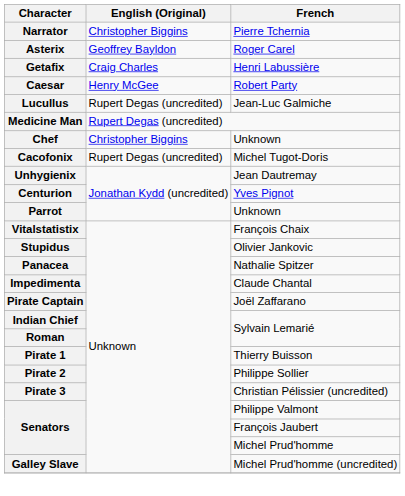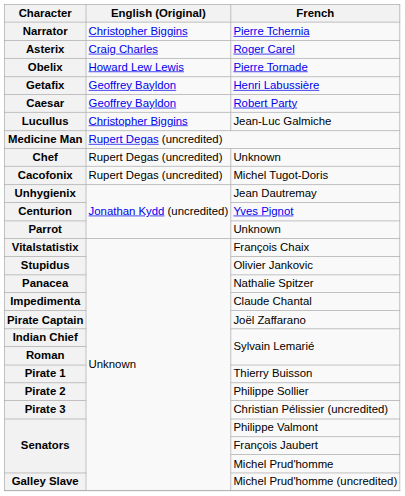 <table class="wikitable">
 <tr>
 <th>Character</th>
 <th>English (Original)</th>
 <th>French</th>
 </tr>
 <tr>
 <th>Narrator</th>
 <td><a href='#'>Christopher Biggins</a></td>
 <td><a href='#'>Pierre Tchernia</a></td>
 </tr>
 <tr>
 <th>Asterix</th>
-<td><a href='#'>Geoffrey Bayldon</a></td>
+<td><a href='#'>Craig Charles</a></td>
 <td><a href='#'>Roger Carel</a></td>
 </tr>
 <tr>
+<th>Obelix</th>
+<td><a href='#'>Howard Lew Lewis</a></td>
+<td><a href='#'>Pierre Tornade</a></td>
+</tr>
+<tr>
 <th>Getafix</th>
-<td><a href='#'>Craig Charles</a></td>
+<td><a href='#'>Geoffrey Bayldon</a></td>
 <td><a href='#'>Henri Labussière</a></td>
 </tr>
 <tr>
 <th>Caesar</th>
-<td><a href='#'>Henry McGee</a></td>
+<td><a href='#'>Geoffrey Bayldon</a></td>
 <td><a href='#'>Robert Party</a></td>
 </tr>
 <tr>
 <th>Lucullus</th>
-<td>Rupert Degas (uncredited)</td>
+<td><a href='#'>Christopher Biggins</a></td>
 <td>Jean-Luc Galmiche</td>
 </tr>
 <tr>
 <th>Medicine Man</th>
 <td colspan="2"><a href='#'>Rupert Degas</a> (uncredited)</td>
 </tr>
 <tr>
 <th>Chef</th>
-<td><a href='#'>Christopher Biggins</a></td>
+<td>Rupert Degas (uncredited)</td>
 <td>Unknown</td>
 </tr>
 <tr>
 <th>Cacofonix</th>
 <td>Rupert Degas (uncredited)</td>
 <td>Michel Tugot-Doris</td>
 </tr>
 <tr>
 <th>Unhygienix</th>
 <td rowspan="3"><a href='#'>Jonathan Kydd</a> (uncredited)</td>
 <td>Jean Dautremay</td>
 </tr>
 <tr>
 <th>Centurion</th>
 <td><a href='#'>Yves Pignot</a></td>
 </tr>
 <tr>
 <th>Parrot</th>
 <td>Unknown</td>
 </tr>
 <tr>
 <th>Vitalstatistix</th>
 <td rowspan="14">Unknown</td>
 <td>François Chaix</td>
 </tr>
 <tr>
 <th>Stupidus</th>
 <td>Olivier Jankovic</td>
 </tr>
 <tr>
 <th>Panacea</th>
 <td>Nathalie Spitzer</td>
 </tr>
 <tr>
 <th>Impedimenta</th>
 <td>Claude Chantal</td>
 </tr>
 <tr>
 <th>Pirate Captain</th>
 <td>Joël Zaffarano</td>
 </tr>
 <tr>
 <th>Indian Chief</th>
 <td rowspan="2">Sylvain Lemarié</td>
 </tr>
 <tr>
 <th>Roman</th>
 </tr>
 <tr>
 <th>Pirate 1</th>
 <td>Thierry Buisson</td>
 </tr>
 <tr>
 <th>Pirate 2</th>
 <td>Philippe Sollier</td>
 </tr>
 <tr>
 <th>Pirate 3</th>
 <td>Christian Pélissier (uncredited)</td>
 </tr>
 <tr>
 <th rowspan="3">Senators</th>
 <td>Philippe Valmont</td>
 </tr>
 <tr>
 <td>François Jaubert</td>
 </tr>
 <tr>
 <td>Michel Prud'homme</td>
 </tr>
 <tr>
 <th>Galley Slave</th>
 <td>Michel Prud'homme (uncredited)</td>
 </tr>
 <tr>
 </tr>
 </table>
